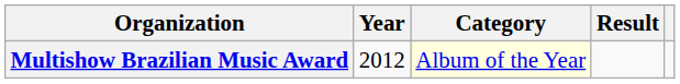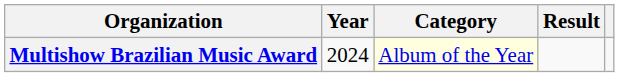 <table class="wikitable sortable plainrowheaders" style="border:none; margin:0; text-align:center;">
 <tr>
 <th scope="col">Organization</th>
 <th scope="col">Year</th>
 <th scope="col">Category</th>
 <th scope="col">Result</th>
 <th scope="col" class="unsortable"></th>
 </tr>
 <tr>
 <th scope="row"><a href='#'>Multishow Brazilian Music Award</a></th>
-<td>2012</td>
+<td>2024</td>
 <td style="background: lightyellow;"><a href='#'>Album of the Year</a></td>
 <td></td>
 <td></td>
 </tr>
 </table>
